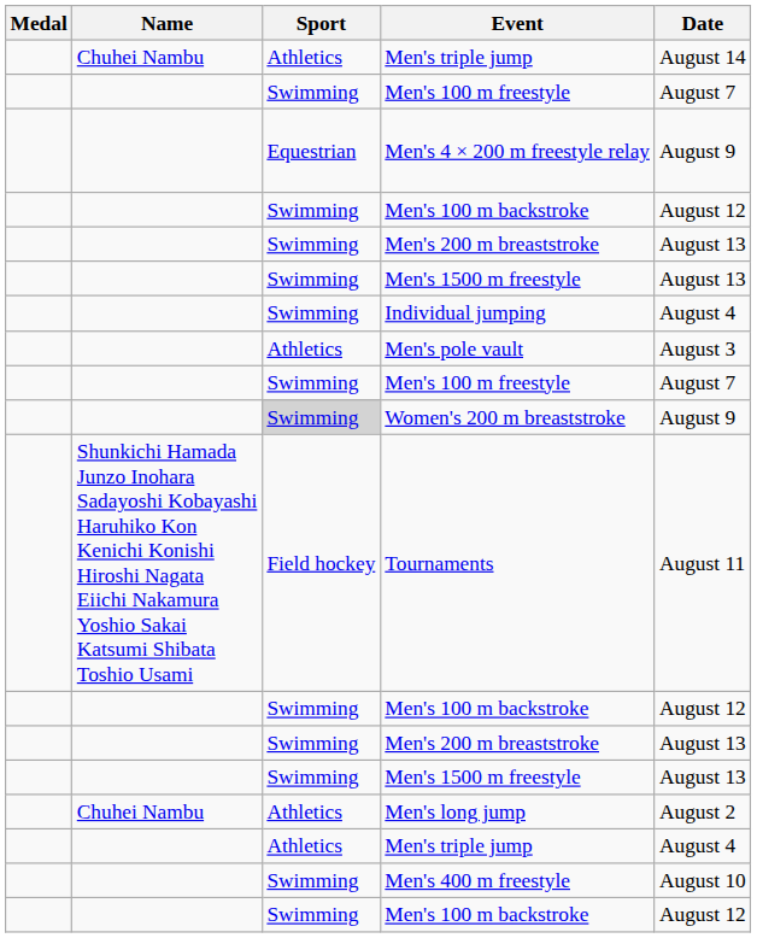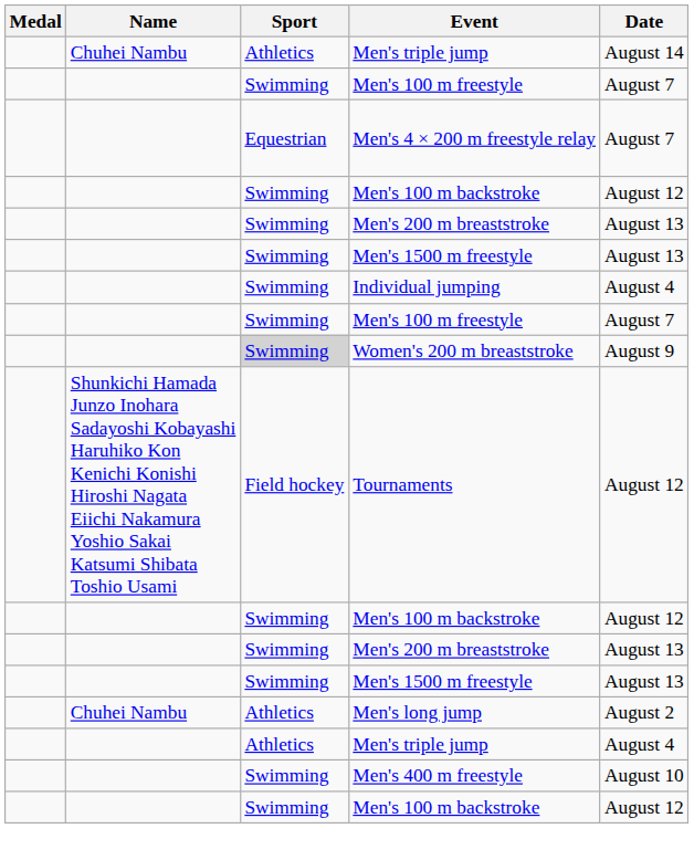 <table class="wikitable sortable" style="font-size:95%">
 <tr>
 <th>Medal</th>
 <th>Name</th>
 <th>Sport</th>
 <th>Event</th>
 <th>Date</th>
 </tr>
 <tr>
 <td></td>
 <td><a href='#'>Chuhei Nambu</a></td>
 <td><a href='#'>Athletics</a></td>
 <td><a href='#'>Men's triple jump</a></td>
 <td>August 14</td>
 </tr>
 <tr>
 <td></td>
 <td></td>
 <td><a href='#'>Swimming</a></td>
 <td><a href='#'>Men's 100 m freestyle</a></td>
 <td>August 7</td>
 </tr>
 <tr>
 <td></td>
 <td><br><br> <br></td>
 <td><a href='#'>Equestrian</a></td>
 <td><a href='#'>Men's 4 × 200 m freestyle relay</a></td>
-<td>August 9</td>
+<td>August 7</td>
 </tr>
 <tr>
 <td></td>
 <td></td>
 <td><a href='#'>Swimming</a></td>
 <td><a href='#'>Men's 100 m backstroke</a></td>
 <td>August 12</td>
 </tr>
 <tr>
 <td></td>
 <td></td>
 <td><a href='#'>Swimming</a></td>
 <td><a href='#'>Men's 200 m breaststroke</a></td>
 <td>August 13</td>
 </tr>
 <tr>
 <td></td>
 <td></td>
 <td><a href='#'>Swimming</a></td>
 <td><a href='#'>Men's 1500 m freestyle</a></td>
 <td>August 13</td>
 </tr>
 <tr>
 <td></td>
 <td></td>
 <td><a href='#'>Swimming</a></td>
 <td><a href='#'>Individual jumping</a></td>
 <td>August 4</td>
 </tr>
 <tr>
 <td></td>
 <td></td>
-<td><a href='#'>Athletics</a></td>
-<td><a href='#'>Men's pole vault</a></td>
-<td>August 3</td>
-</tr>
-<tr>
-<td></td>
-<td></td>
 <td><a href='#'>Swimming</a></td>
 <td><a href='#'>Men's 100 m freestyle</a></td>
 <td>August 7</td>
 </tr>
 <tr>
 <td></td>
 <td></td>
 <td style="background: lightgrey;"><a href='#'>Swimming</a></td>
 <td><a href='#'>Women's 200 m breaststroke</a></td>
 <td>August 9</td>
 </tr>
 <tr>
 <td></td>
 <td><a href='#'>Shunkichi Hamada</a><br><a href='#'>Junzo Inohara</a><br><a href='#'>Sadayoshi Kobayashi</a><br><a href='#'>Haruhiko Kon</a><br><a href='#'>Kenichi Konishi</a><br><a href='#'>Hiroshi Nagata</a><br><a href='#'>Eiichi Nakamura</a><br><a href='#'>Yoshio Sakai</a><br><a href='#'>Katsumi Shibata</a><br><a href='#'>Toshio Usami</a></td>
 <td><a href='#'>Field hockey</a></td>
 <td><a href='#'>Tournaments</a></td>
-<td>August 11</td>
+<td>August 12</td>
 </tr>
 <tr>
 <td></td>
 <td></td>
 <td><a href='#'>Swimming</a></td>
 <td><a href='#'>Men's 100 m backstroke</a></td>
 <td>August 12</td>
 </tr>
 <tr>
 <td></td>
 <td></td>
 <td><a href='#'>Swimming</a></td>
 <td><a href='#'>Men's 200 m breaststroke</a></td>
 <td>August 13</td>
 </tr>
 <tr>
 <td></td>
 <td></td>
 <td><a href='#'>Swimming</a></td>
 <td><a href='#'>Men's 1500 m freestyle</a></td>
 <td>August 13</td>
 </tr>
 <tr>
 <td></td>
 <td><a href='#'>Chuhei Nambu</a></td>
 <td><a href='#'>Athletics</a></td>
 <td><a href='#'>Men's long jump</a></td>
 <td>August 2</td>
 </tr>
 <tr>
 <td></td>
 <td></td>
 <td><a href='#'>Athletics</a></td>
 <td><a href='#'>Men's triple jump</a></td>
 <td>August 4</td>
 </tr>
 <tr>
 <td></td>
 <td></td>
 <td><a href='#'>Swimming</a></td>
 <td><a href='#'>Men's 400 m freestyle</a></td>
 <td>August 10</td>
 </tr>
 <tr>
 <td></td>
 <td></td>
 <td><a href='#'>Swimming</a></td>
 <td><a href='#'>Men's 100 m backstroke</a></td>
 <td>August 12</td>
 </tr>
 </table>
